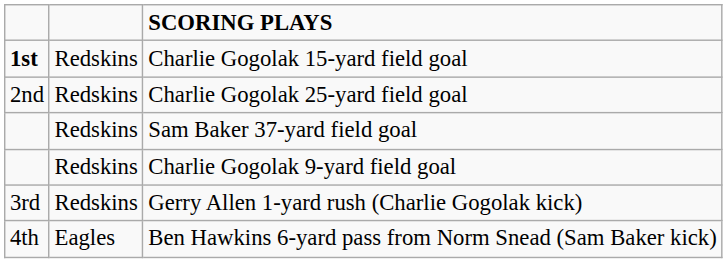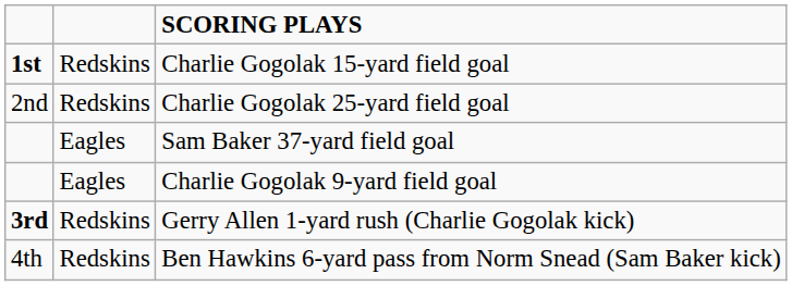 <table class="wikitable">
 <tr>
 <td></td>
 <td></td>
 <td><strong>SCORING PLAYS</strong></td>
 </tr>
 <tr style="text-align:left;" bgcolor="">
 <td><strong>1st</strong></td>
 <td>Redskins</td>
 <td>Charlie Gogolak 15-yard field goal</td>
 </tr>
 <tr style="text-align:left;" bgcolor="">
 <td>2nd</td>
 <td>Redskins</td>
 <td>Charlie Gogolak 25-yard field goal</td>
 </tr>
 <tr style="text-align:left;" bgcolor="">
 <td></td>
-<td>Redskins</td>
+<td>Eagles</td>
 <td>Sam Baker 37-yard field goal</td>
 </tr>
 <tr style="text-align:left;" bgcolor="">
 <td></td>
-<td>Redskins</td>
+<td>Eagles</td>
 <td>Charlie Gogolak 9-yard field goal</td>
 </tr>
 <tr style="text-align:left;" bgcolor="">
-<td>3rd</td>
+<td><strong>3rd</strong></td>
 <td>Redskins</td>
 <td>Gerry Allen 1-yard rush (Charlie Gogolak kick)</td>
 </tr>
 <tr style="text-align:left;" bgcolor="">
 <td>4th</td>
-<td>Eagles</td>
+<td>Redskins</td>
 <td>Ben Hawkins 6-yard pass from Norm Snead (Sam Baker kick)</td>
 </tr>
 </table>
